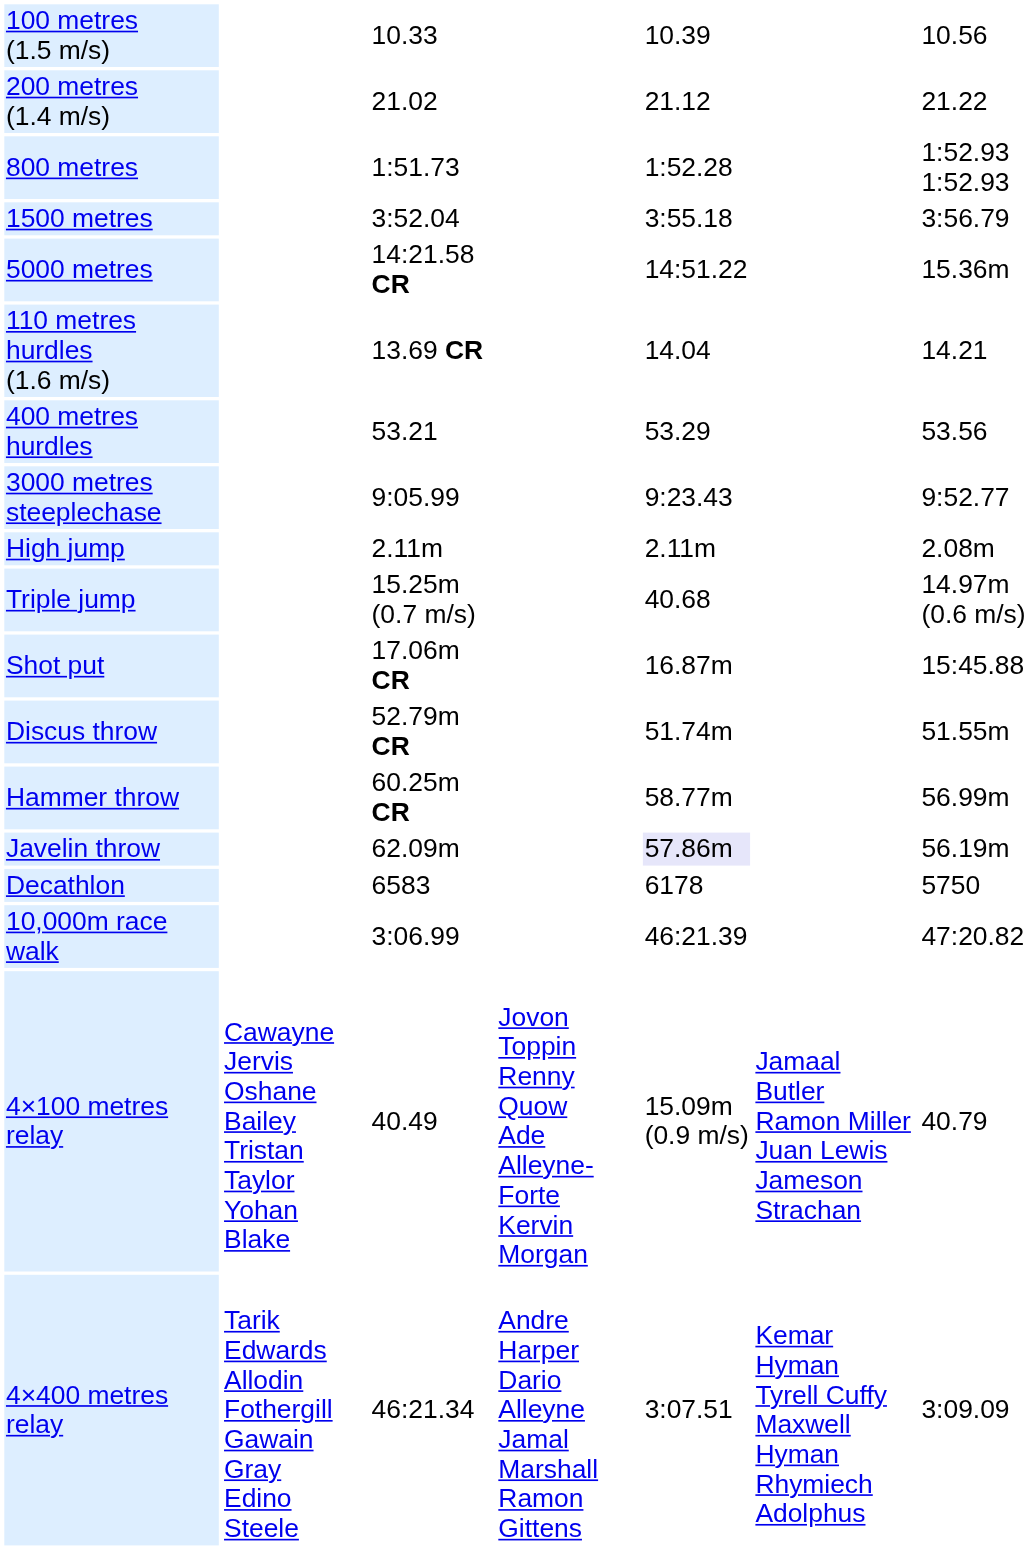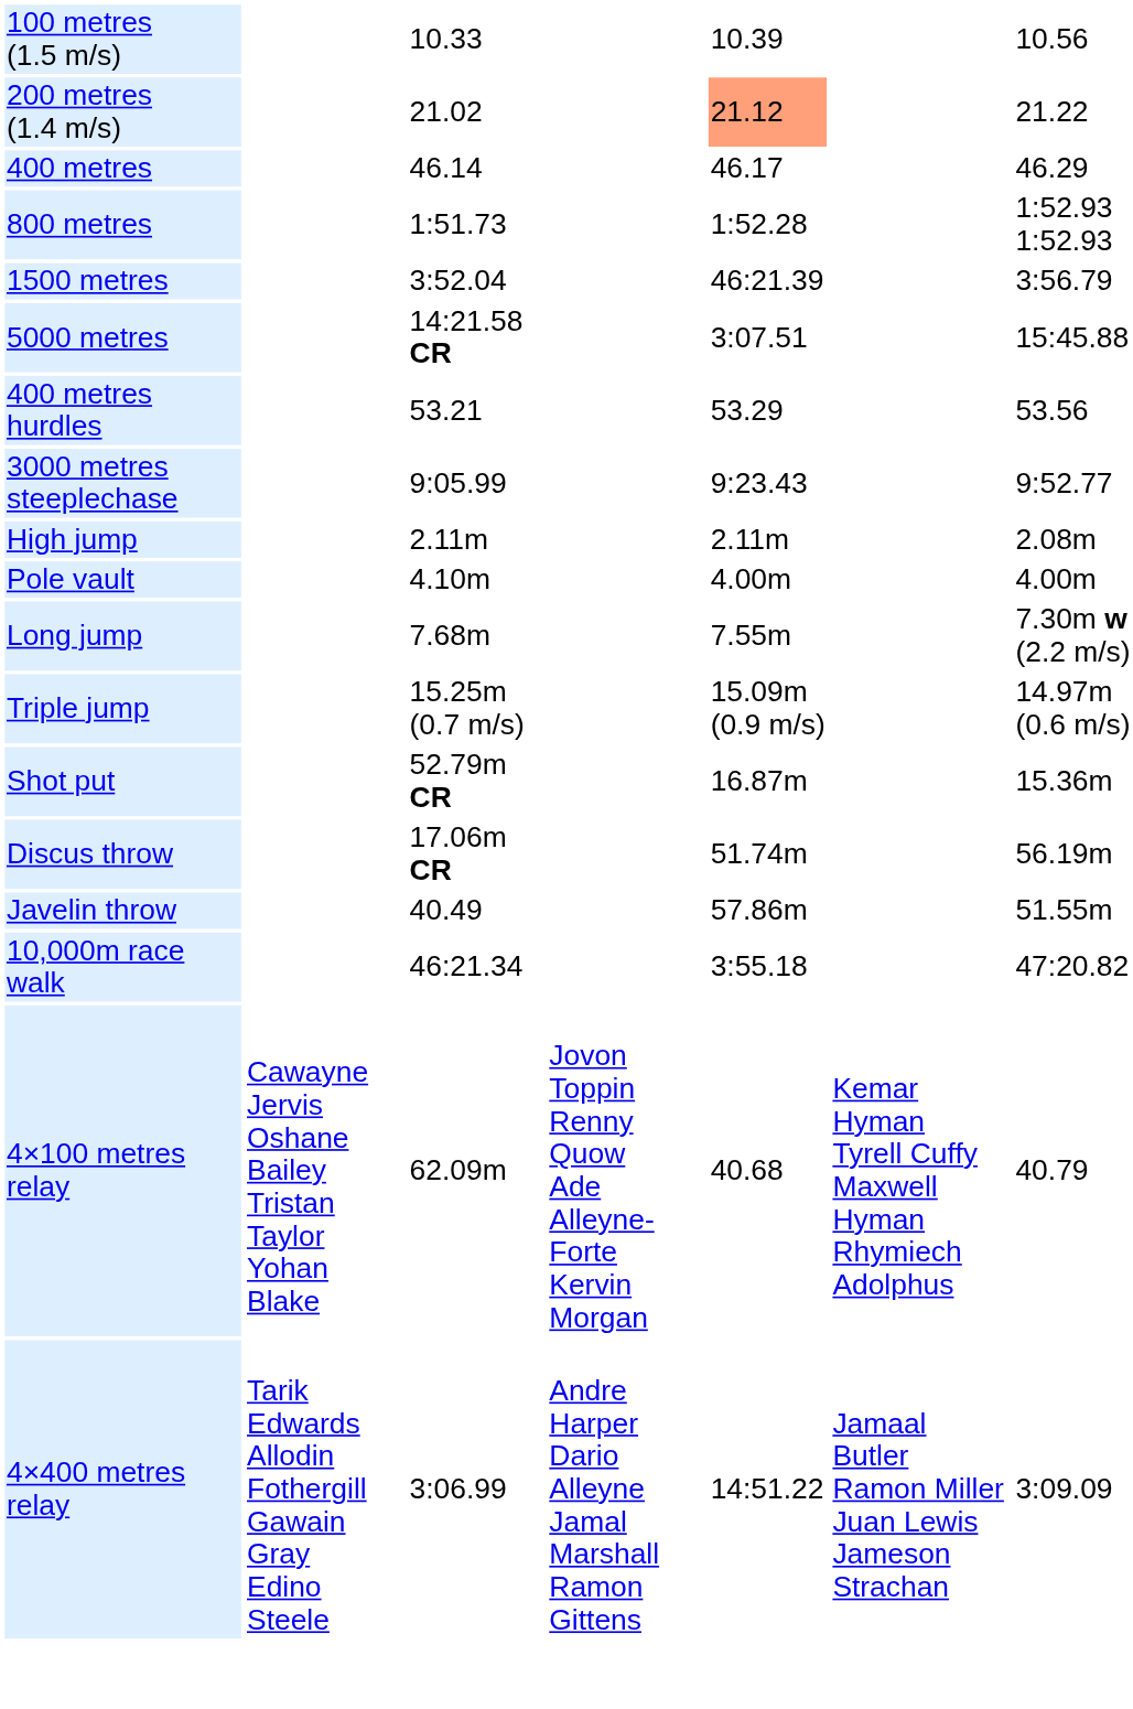 <table>
 <tr>
 <td bgcolor = DDEEFF><a href='#'>100 metres</a> <br> (1.5 m/s)</td>
 <td></td>
 <td>10.33</td>
 <td></td>
 <td>10.39</td>
 <td></td>
 <td>10.56</td>
 </tr>
 <tr>
 <td bgcolor = DDEEFF><a href='#'>200 metres</a> <br> (1.4 m/s)</td>
 <td></td>
 <td>21.02</td>
 <td></td>
-<td>21.12</td>
+<td style="background: lightsalmon;">21.12</td>
 <td></td>
 <td>21.22</td>
+</tr>
+<tr>
+<td bgcolor = DDEEFF><a href='#'>400 metres</a></td>
+<td></td>
+<td>46.14</td>
+<td></td>
+<td>46.17</td>
+<td></td>
+<td>46.29</td>
 </tr>
 <tr>
 <td bgcolor = DDEEFF><a href='#'>800 metres</a></td>
 <td></td>
 <td>1:51.73</td>
 <td></td>
 <td>1:52.28</td>
 <td> <br> </td>
 <td>1:52.93 <br> 1:52.93</td>
 </tr>
 <tr>
 <td bgcolor = DDEEFF><a href='#'>1500 metres</a></td>
 <td></td>
 <td>3:52.04</td>
 <td></td>
-<td>3:55.18</td>
+<td>46:21.39</td>
 <td></td>
 <td>3:56.79</td>
 </tr>
 <tr>
 <td bgcolor = DDEEFF><a href='#'>5000 metres</a></td>
 <td></td>
 <td>14:21.58 <strong>CR</strong></td>
 <td></td>
-<td>14:51.22</td>
+<td>3:07.51</td>
 <td></td>
-<td>15.36m</td>
-</tr>
-<tr>
-<td bgcolor = DDEEFF><a href='#'>110 metres hurdles</a> <br> (1.6 m/s)</td>
-<td></td>
-<td>13.69 <strong>CR</strong></td>
-<td></td>
-<td>14.04</td>
-<td></td>
-<td>14.21</td>
+<td>15:45.88</td>
 </tr>
 <tr>
 <td bgcolor = DDEEFF><a href='#'>400 metres hurdles</a></td>
 <td></td>
 <td>53.21</td>
 <td></td>
 <td>53.29</td>
 <td></td>
 <td>53.56</td>
 </tr>
 <tr>
 <td bgcolor = DDEEFF><a href='#'>3000 metres steeplechase</a></td>
 <td></td>
 <td>9:05.99</td>
 <td></td>
 <td>9:23.43</td>
 <td></td>
 <td>9:52.77</td>
 </tr>
 <tr>
 <td bgcolor = DDEEFF><a href='#'>High jump</a></td>
 <td></td>
 <td>2.11m</td>
 <td></td>
 <td>2.11m</td>
 <td></td>
 <td>2.08m</td>
 </tr>
 <tr>
+<td bgcolor = DDEEFF><a href='#'>Pole vault</a></td>
+<td></td>
+<td>4.10m</td>
+<td></td>
+<td>4.00m</td>
+<td></td>
+<td>4.00m</td>
+</tr>
+<tr>
+<td bgcolor = DDEEFF><a href='#'>Long jump</a></td>
+<td></td>
+<td>7.68m</td>
+<td></td>
+<td>7.55m</td>
+<td></td>
+<td>7.30m <strong>w</strong> <br> (2.2 m/s)</td>
+</tr>
+<tr>
 <td bgcolor = DDEEFF><a href='#'>Triple jump</a></td>
 <td></td>
 <td>15.25m <br> (0.7 m/s)</td>
 <td></td>
-<td>40.68</td>
+<td>15.09m <br> (0.9 m/s)</td>
 <td></td>
 <td>14.97m <br> (0.6 m/s)</td>
 </tr>
 <tr>
 <td bgcolor = DDEEFF><a href='#'>Shot put</a></td>
 <td></td>
-<td>17.06m <strong>CR</strong></td>
+<td>52.79m <strong>CR</strong></td>
 <td></td>
 <td>16.87m</td>
 <td></td>
-<td>15:45.88</td>
+<td>15.36m</td>
 </tr>
 <tr>
 <td bgcolor = DDEEFF><a href='#'>Discus throw</a></td>
 <td></td>
-<td>52.79m <strong>CR</strong></td>
+<td>17.06m <strong>CR</strong></td>
 <td></td>
 <td>51.74m</td>
+<td></td>
+<td>56.19m</td>
+</tr>
+<tr>
+<td bgcolor = DDEEFF><a href='#'>Javelin throw</a></td>
+<td></td>
+<td>40.49</td>
+<td></td>
+<td>57.86m</td>
 <td></td>
 <td>51.55m</td>
 </tr>
 <tr>
-<td bgcolor = DDEEFF><a href='#'>Hammer throw</a></td>
-<td></td>
-<td>60.25m <strong>CR</strong></td>
-<td></td>
-<td>58.77m</td>
-<td></td>
-<td>56.99m</td>
-</tr>
-<tr>
-<td bgcolor = DDEEFF><a href='#'>Javelin throw</a></td>
-<td></td>
-<td>62.09m</td>
-<td></td>
-<td style="background: lavender;">57.86m</td>
-<td></td>
-<td>56.19m</td>
-</tr>
-<tr>
-<td bgcolor = DDEEFF><a href='#'>Decathlon</a></td>
-<td></td>
-<td>6583</td>
-<td></td>
-<td>6178</td>
-<td></td>
-<td>5750</td>
-</tr>
-<tr>
 <td bgcolor = DDEEFF><a href='#'>10,000m race walk</a></td>
 <td></td>
-<td>3:06.99</td>
+<td>46:21.34</td>
 <td></td>
-<td>46:21.39</td>
+<td>3:55.18</td>
 <td></td>
 <td>47:20.82</td>
 </tr>
 <tr>
 <td bgcolor = DDEEFF><a href='#'>4×100 metres relay</a></td>
 <td> <br><a href='#'>Cawayne Jervis</a>  <br><a href='#'>Oshane Bailey</a> <br><a href='#'>Tristan Taylor</a> <br><a href='#'>Yohan Blake</a></td>
-<td>40.49</td>
+<td>62.09m</td>
 <td> <br><a href='#'>Jovon Toppin</a>  <br><a href='#'>Renny Quow</a> <br><a href='#'>Ade Alleyne-Forte</a> <br><a href='#'>Kervin Morgan</a></td>
-<td>15.09m <br> (0.9 m/s)</td>
-<td> <br><a href='#'>Jamaal Butler</a>  <br><a href='#'>Ramon Miller</a> <br><a href='#'>Juan Lewis</a> <br><a href='#'>Jameson Strachan</a></td>
+<td>40.68</td>
+<td> <br><a href='#'>Kemar Hyman</a>  <br><a href='#'>Tyrell Cuffy</a> <br><a href='#'>Maxwell Hyman</a> <br><a href='#'>Rhymiech Adolphus</a></td>
 <td>40.79</td>
 </tr>
 <tr>
 <td bgcolor = DDEEFF><a href='#'>4×400 metres relay</a></td>
 <td> <br><a href='#'>Tarik Edwards</a>  <br><a href='#'>Allodin Fothergill</a> <br><a href='#'>Gawain Gray</a> <br><a href='#'>Edino Steele</a></td>
-<td>46:21.34</td>
+<td>3:06.99</td>
 <td> <br><a href='#'>Andre Harper</a>  <br><a href='#'>Dario Alleyne</a> <br><a href='#'>Jamal Marshall</a> <br><a href='#'>Ramon Gittens</a></td>
-<td>3:07.51</td>
-<td> <br><a href='#'>Kemar Hyman</a>  <br><a href='#'>Tyrell Cuffy</a> <br><a href='#'>Maxwell Hyman</a> <br><a href='#'>Rhymiech Adolphus</a></td>
+<td>14:51.22</td>
+<td> <br><a href='#'>Jamaal Butler</a>  <br><a href='#'>Ramon Miller</a> <br><a href='#'>Juan Lewis</a> <br><a href='#'>Jameson Strachan</a></td>
 <td>3:09.09</td>
 </tr>
 </table>
